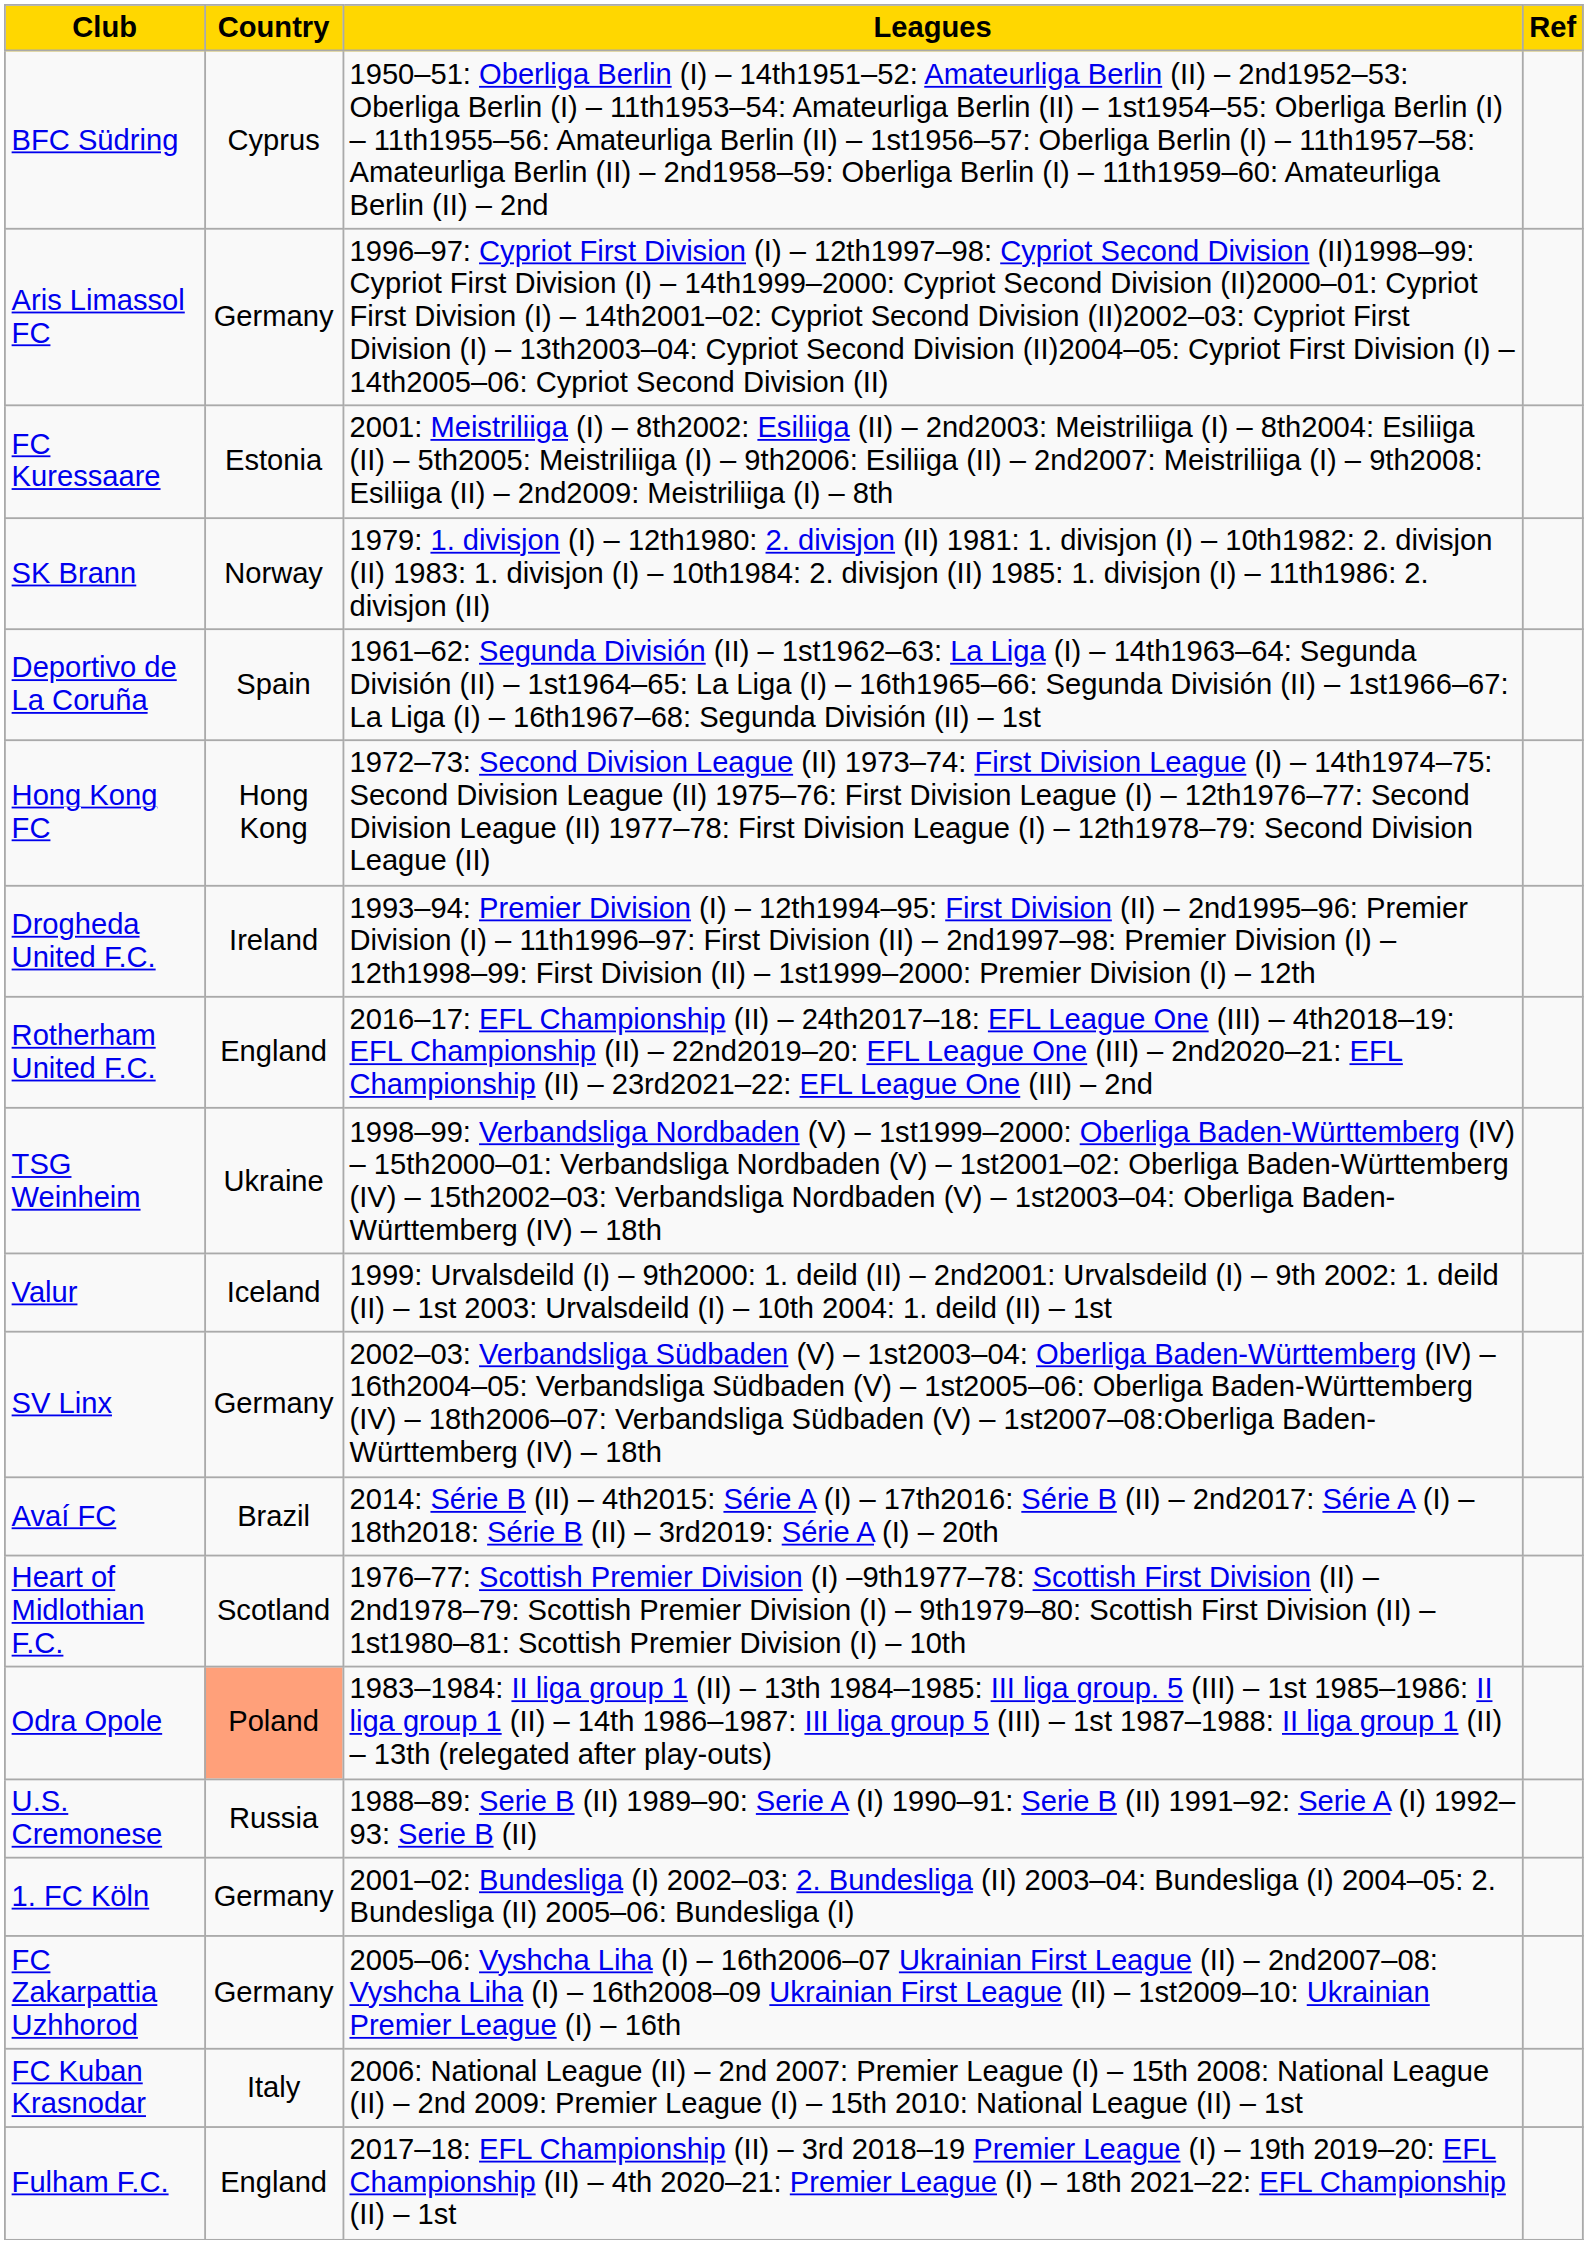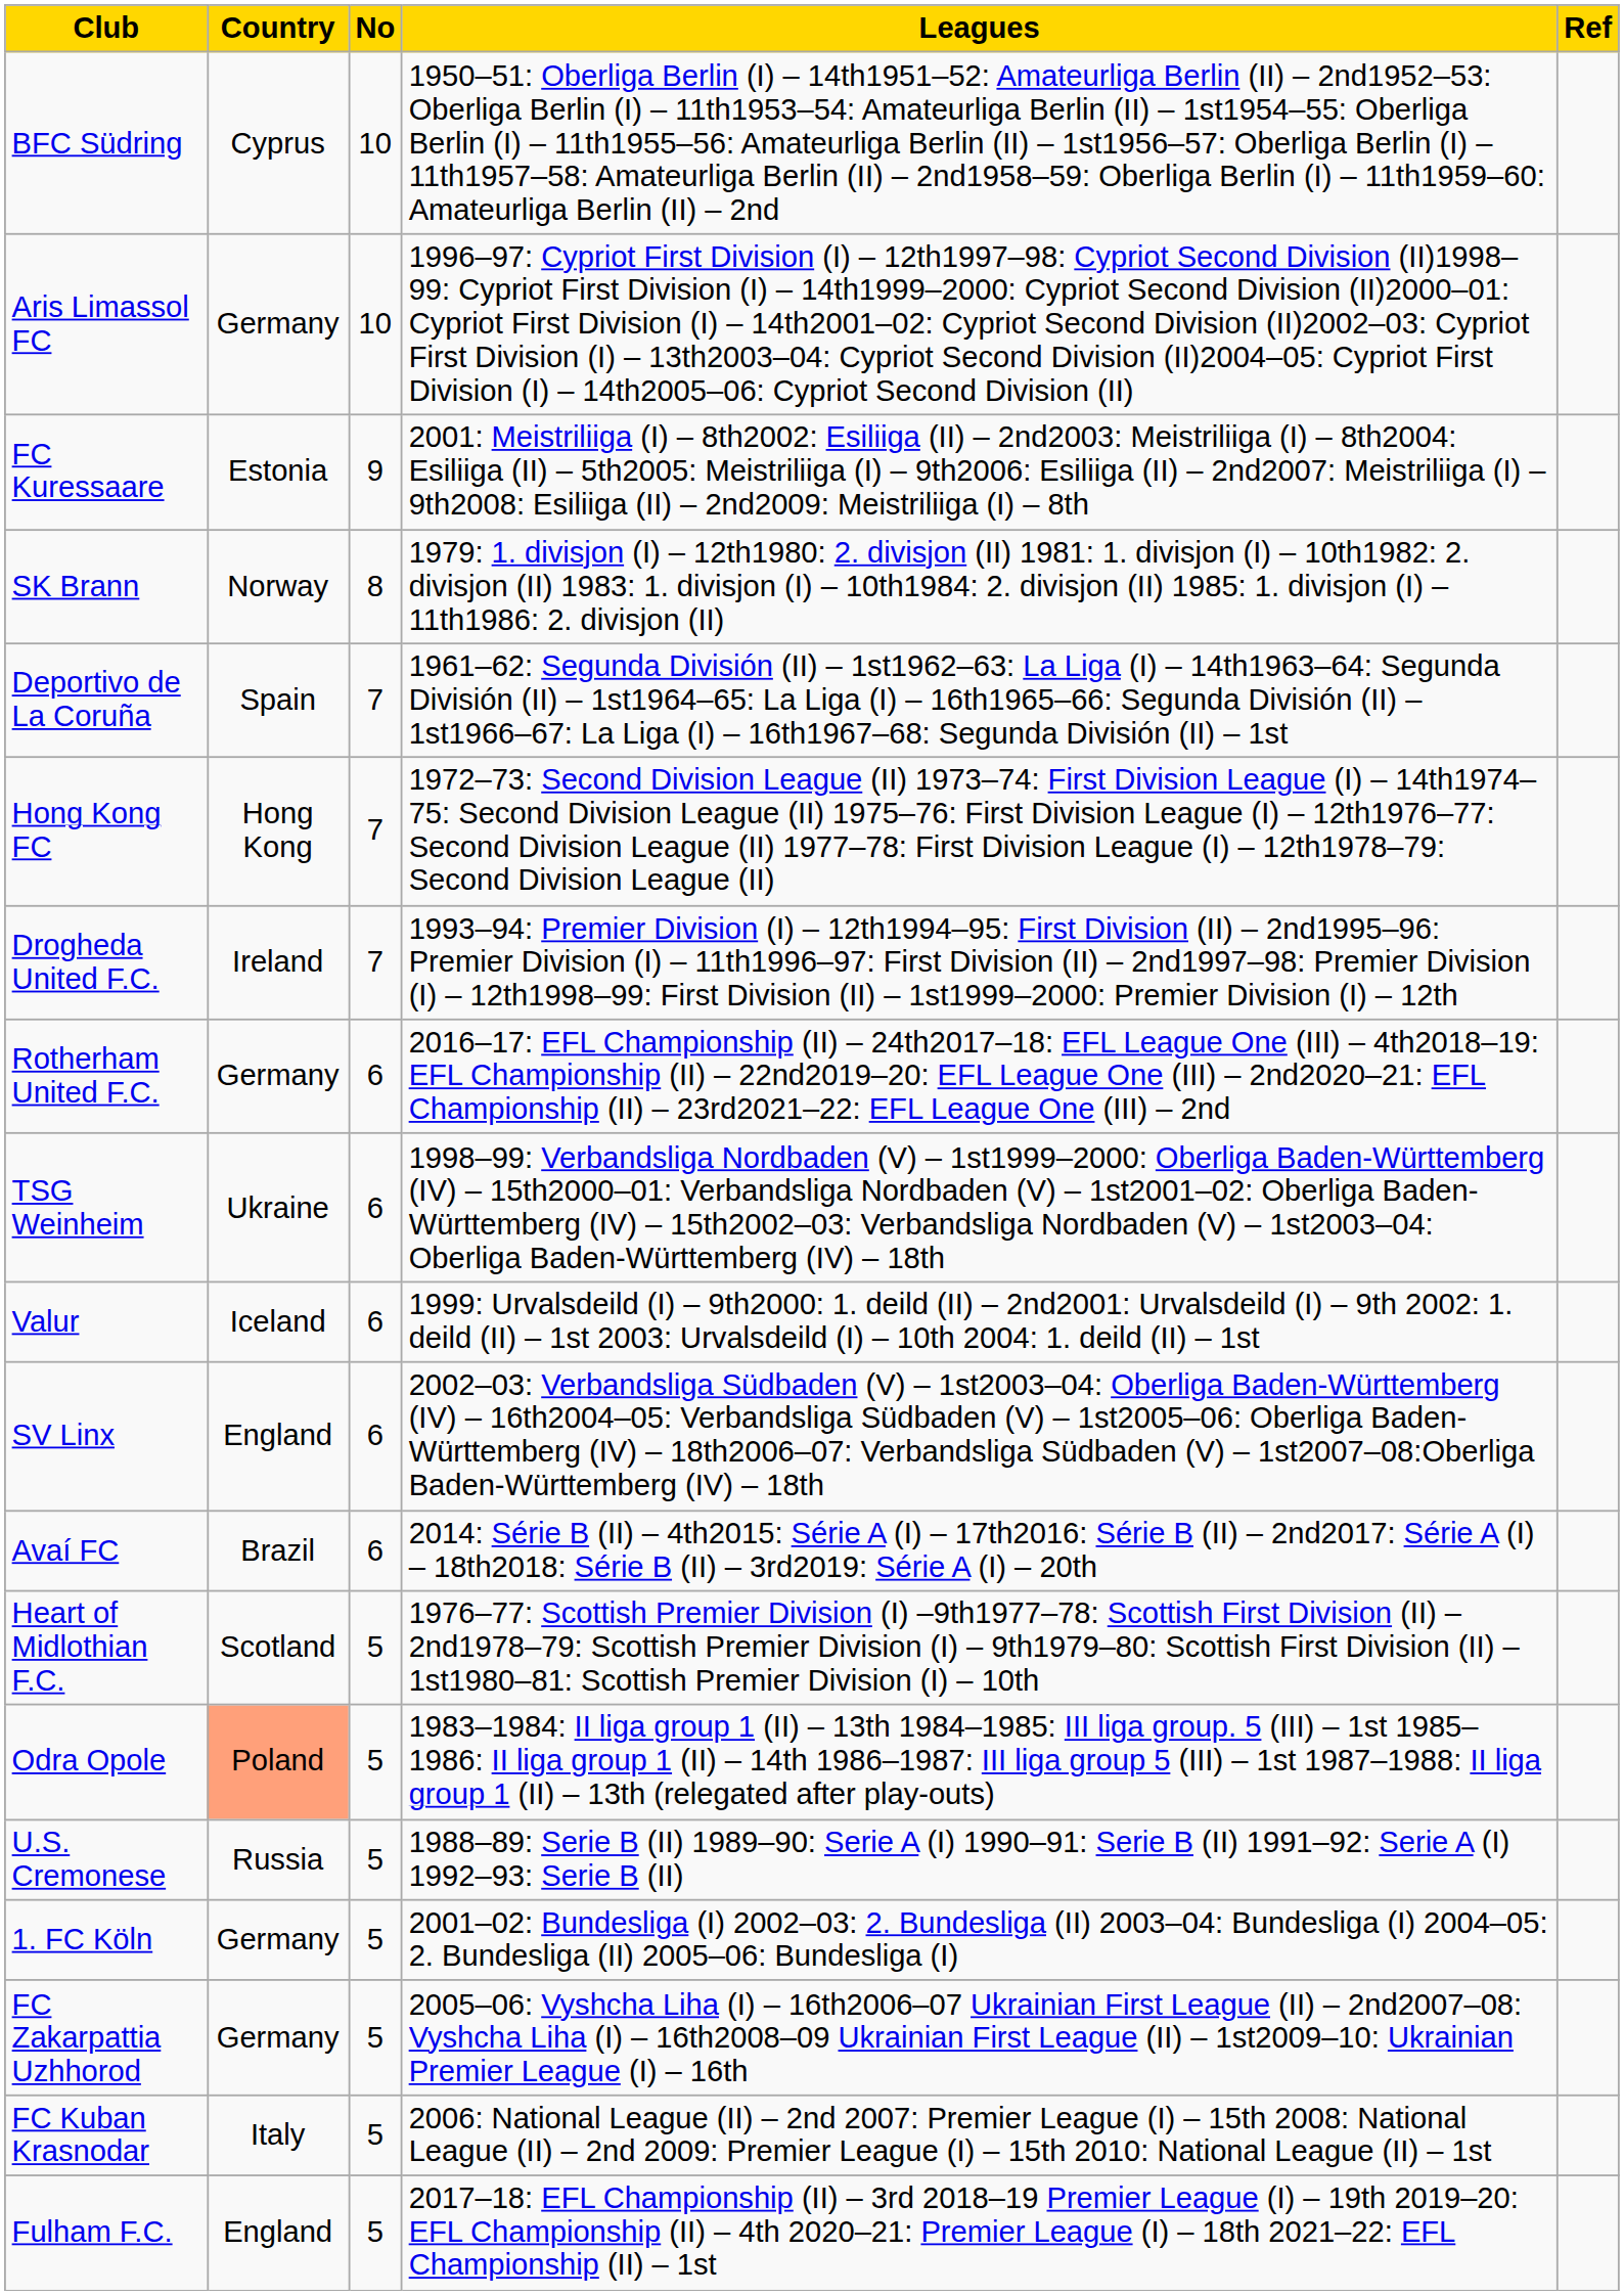 <table class="wikitable sortable">
 <tr align="center" bgcolor="#FFD700">
 <td><strong>Club</strong></td>
 <td><strong>Country</strong></td>
+<td><strong>No</strong></td>
 <td><strong>Leagues</strong></td>
 <td><strong>Ref</strong></td>
 </tr>
 <tr align="center">
 <td align="left"><a href='#'>BFC Südring</a></td>
 <td>Cyprus</td>
+<td>10</td>
 <td align="left">1950–51: <a href='#'>Oberliga Berlin</a> (I) – 14th1951–52: <a href='#'>Amateurliga Berlin</a> (II) – 2nd1952–53: Oberliga Berlin (I) – 11th1953–54: Amateurliga Berlin (II) – 1st1954–55: Oberliga Berlin (I) – 11th1955–56: Amateurliga Berlin (II) – 1st1956–57: Oberliga Berlin (I) – 11th1957–58: Amateurliga Berlin (II) – 2nd1958–59: Oberliga Berlin (I) – 11th1959–60: Amateurliga Berlin (II) – 2nd</td>
 <td></td>
 </tr>
 <tr align="center">
 <td align="left"><a href='#'>Aris Limassol FC</a></td>
 <td>Germany</td>
+<td>10</td>
 <td align="left">1996–97: <a href='#'>Cypriot First Division</a> (I) – 12th1997–98: <a href='#'>Cypriot Second Division</a> (II)1998–99: Cypriot First Division (I) – 14th1999–2000: Cypriot Second Division (II)2000–01: Cypriot First Division (I) – 14th2001–02: Cypriot Second Division (II)2002–03: Cypriot First Division (I) – 13th2003–04: Cypriot Second Division (II)2004–05: Cypriot First Division (I) – 14th2005–06: Cypriot Second Division (II)</td>
 <td></td>
 </tr>
 <tr align="center">
 <td align="left"><a href='#'>FC Kuressaare</a></td>
 <td>Estonia</td>
+<td>9</td>
 <td align="left">2001: <a href='#'>Meistriliiga</a> (I) – 8th2002: <a href='#'>Esiliiga</a> (II) – 2nd2003: Meistriliiga (I) – 8th2004: Esiliiga (II) – 5th2005: Meistriliiga (I) – 9th2006: Esiliiga (II) – 2nd2007: Meistriliiga (I) – 9th2008: Esiliiga (II) – 2nd2009: Meistriliiga (I) – 8th</td>
 <td></td>
 </tr>
 <tr align="center">
 <td align="left"><a href='#'>SK Brann</a></td>
 <td>Norway</td>
+<td>8</td>
 <td align="left">1979: <a href='#'>1. divisjon</a> (I) – 12th1980: <a href='#'>2. divisjon</a> (II) 1981: 1. divisjon (I) – 10th1982: 2. divisjon (II) 1983: 1. divisjon (I) – 10th1984: 2. divisjon (II) 1985: 1. divisjon (I) – 11th1986: 2. divisjon (II)</td>
 <td></td>
 </tr>
 <tr align="center">
 <td align="left"><a href='#'>Deportivo de La Coruña</a></td>
 <td>Spain</td>
+<td>7</td>
 <td align="left">1961–62: <a href='#'>Segunda División</a> (II) – 1st1962–63: <a href='#'>La Liga</a> (I) – 14th1963–64: Segunda División (II) – 1st1964–65: La Liga (I) – 16th1965–66: Segunda División (II) – 1st1966–67: La Liga (I) – 16th1967–68: Segunda División (II) – 1st</td>
 <td></td>
 </tr>
 <tr align="center">
 <td align="left"><a href='#'>Hong Kong FC</a></td>
 <td>Hong Kong</td>
+<td>7</td>
 <td align="left">1972–73: <a href='#'>Second Division League</a> (II) 1973–74: <a href='#'>First Division League</a> (I) – 14th1974–75: Second Division League (II) 1975–76: First Division League (I) – 12th1976–77: Second Division League (II) 1977–78: First Division League (I) – 12th1978–79: Second Division League (II)</td>
 <td></td>
 </tr>
 <tr align="center">
 <td align="left"><a href='#'>Drogheda United F.C.</a></td>
 <td>Ireland</td>
+<td>7</td>
 <td align="left">1993–94: <a href='#'>Premier Division</a> (I) – 12th1994–95: <a href='#'>First Division</a> (II) – 2nd1995–96: Premier Division (I) – 11th1996–97: First Division (II) – 2nd1997–98: Premier Division (I) – 12th1998–99: First Division (II) – 1st1999–2000: Premier Division (I) – 12th</td>
 <td></td>
 </tr>
 <tr align="center">
 <td align="left"><a href='#'>Rotherham United F.C.</a></td>
-<td>England</td>
+<td>Germany</td>
+<td>6</td>
 <td align="left">2016–17: <a href='#'>EFL Championship</a> (II) – 24th2017–18: <a href='#'>EFL League One</a> (III) – 4th2018–19: <a href='#'>EFL Championship</a> (II) – 22nd2019–20: <a href='#'>EFL League One</a> (III) – 2nd2020–21: <a href='#'>EFL Championship</a> (II) – 23rd2021–22: <a href='#'>EFL League One</a> (III) – 2nd</td>
 <td></td>
 </tr>
 <tr align="center">
 <td align="left"><a href='#'>TSG Weinheim</a></td>
 <td>Ukraine</td>
+<td>6</td>
 <td align="left">1998–99: <a href='#'>Verbandsliga Nordbaden</a> (V) – 1st1999–2000: <a href='#'>Oberliga Baden-Württemberg</a> (IV) – 15th2000–01: Verbandsliga Nordbaden (V) – 1st2001–02: Oberliga Baden-Württemberg (IV) – 15th2002–03: Verbandsliga Nordbaden (V) – 1st2003–04: Oberliga Baden-Württemberg (IV) – 18th</td>
 <td></td>
 </tr>
 <tr align="center">
 <td align="left"><a href='#'>Valur</a></td>
 <td>Iceland</td>
+<td>6</td>
 <td align="left">1999: Urvalsdeild (I) – 9th2000: 1. deild (II) – 2nd2001: Urvalsdeild (I) – 9th 2002: 1. deild (II) – 1st 2003: Urvalsdeild (I) – 10th 2004: 1. deild (II) – 1st</td>
 <td></td>
 </tr>
 <tr align="center">
 <td align="left"><a href='#'>SV Linx</a></td>
-<td>Germany</td>
+<td>England</td>
+<td>6</td>
 <td align="left">2002–03: <a href='#'>Verbandsliga Südbaden</a> (V) – 1st2003–04: <a href='#'>Oberliga Baden-Württemberg</a> (IV) – 16th2004–05: Verbandsliga Südbaden (V) – 1st2005–06: Oberliga Baden-Württemberg (IV) – 18th2006–07: Verbandsliga Südbaden (V) – 1st2007–08:Oberliga Baden-Württemberg (IV) – 18th</td>
 <td></td>
 </tr>
 <tr align="center">
 <td align="left"><a href='#'>Avaí FC</a></td>
 <td>Brazil</td>
+<td>6</td>
 <td align="left">2014: <a href='#'>Série B</a> (II) – 4th2015: <a href='#'>Série A</a> (I) – 17th2016: <a href='#'>Série B</a> (II) – 2nd2017: <a href='#'>Série A</a> (I) – 18th2018: <a href='#'>Série B</a> (II) – 3rd2019: <a href='#'>Série A</a> (I) – 20th</td>
 <td></td>
 </tr>
 <tr align="center">
 <td align="left"><a href='#'>Heart of Midlothian F.C.</a></td>
 <td>Scotland</td>
+<td>5</td>
 <td align="left">1976–77: <a href='#'>Scottish Premier Division</a> (I) –9th1977–78: <a href='#'>Scottish First Division</a> (II) – 2nd1978–79: Scottish Premier Division (I) – 9th1979–80: Scottish First Division (II) – 1st1980–81: Scottish Premier Division (I) – 10th</td>
 <td></td>
 </tr>
 <tr align="center">
 <td align="left"><a href='#'>Odra Opole</a></td>
 <td style="background: lightsalmon;">Poland</td>
+<td>5</td>
 <td align="left">1983–1984: <a href='#'>II liga group 1</a> (II) – 13th  1984–1985: <a href='#'>III liga group. 5</a> (III) – 1st  1985–1986: <a href='#'>II liga group 1</a> (II) – 14th  1986–1987: <a href='#'>III liga group 5</a> (III) – 1st  1987–1988: <a href='#'>II liga group 1</a> (II) – 13th (relegated after play-outs)</td>
 <td></td>
 </tr>
 <tr align="center">
 <td align="left"><a href='#'>U.S. Cremonese</a></td>
 <td>Russia</td>
+<td>5</td>
 <td align="left">1988–89: <a href='#'>Serie B</a> (II) 1989–90: <a href='#'>Serie A</a> (I) 1990–91: <a href='#'>Serie B</a> (II) 1991–92: <a href='#'>Serie A</a> (I) 1992–93: <a href='#'>Serie B</a> (II)</td>
 <td></td>
 </tr>
 <tr align="center">
 <td align="left"><a href='#'>1. FC Köln</a></td>
 <td>Germany</td>
+<td>5</td>
 <td align="left">2001–02: <a href='#'>Bundesliga</a> (I) 2002–03: <a href='#'>2. Bundesliga</a> (II) 2003–04: Bundesliga (I) 2004–05: 2. Bundesliga (II) 2005–06: Bundesliga (I)</td>
 <td></td>
 </tr>
 <tr align="center">
 <td align="left"><a href='#'>FC Zakarpattia Uzhhorod</a></td>
 <td>Germany</td>
+<td>5</td>
 <td align="left">2005–06: <a href='#'>Vyshcha Liha</a> (I) – 16th2006–07 <a href='#'>Ukrainian First League</a> (II) – 2nd2007–08: <a href='#'>Vyshcha Liha</a> (I) – 16th2008–09 <a href='#'>Ukrainian First League</a> (II) – 1st2009–10: <a href='#'>Ukrainian Premier League</a> (I) – 16th</td>
 <td></td>
 </tr>
 <tr align="center">
 <td align="left"><a href='#'>FC Kuban Krasnodar</a></td>
 <td>Italy</td>
+<td>5</td>
 <td align="left">2006: National League (II) – 2nd 2007: Premier League (I) – 15th 2008: National League (II) – 2nd 2009: Premier League (I) – 15th 2010: National League (II) – 1st</td>
 <td></td>
 </tr>
 <tr align="center">
 <td align="left"><a href='#'>Fulham F.C.</a></td>
 <td>England</td>
+<td>5</td>
 <td align="left">2017–18: <a href='#'>EFL Championship</a> (II) – 3rd 2018–19 <a href='#'>Premier League</a> (I) – 19th 2019–20: <a href='#'>EFL Championship</a> (II) – 4th 2020–21: <a href='#'>Premier League</a> (I) – 18th 2021–22: <a href='#'>EFL Championship</a> (II) – 1st</td>
 <td></td>
 </tr>
 </table>
